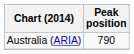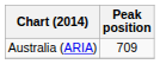 <table class="wikitable">
 <tr>
 <th>Chart (2014)</th>
 <th>Peak<br>position</th>
 </tr>
 <tr>
 <td>Australia (<a href='#'>ARIA</a>)</td>
-<td style="text-align:center;">790 </td>
+<td style="text-align:center;">709 </td>
 </tr>
 <tr>
 </tr>
 </table>
